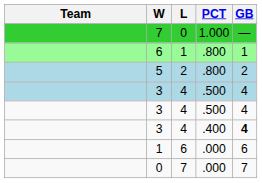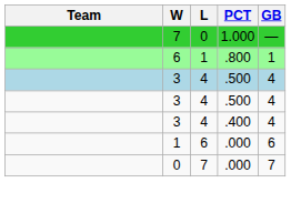 <table class="wikitable" style="text-align:center">
 <tr>
 <th width=180px>Team</th>
 <th width=25px>W</th>
 <th width=25px>L</th>
 <th width=35px><a href='#'>PCT</a></th>
 <th width=25px><a href='#'>GB</a></th>
 </tr>
 <tr bgcolor=#32CD32>
 <td align=left></td>
 <td>7</td>
 <td>0</td>
 <td>1.000</td>
 <td>—</td>
 </tr>
 <tr bgcolor=#98fb98>
 <td align=left></td>
 <td>6</td>
 <td>1</td>
 <td>.800</td>
 <td>1</td>
 </tr>
 <tr bgcolor=#ADD8E6>
 <td align=left></td>
-<td>5</td>
-<td>2</td>
-<td>.800</td>
-<td>2</td>
-</tr>
-<tr bgcolor=#ADD8E6>
-<td align=left></td>
 <td>3</td>
 <td>4</td>
 <td>.500</td>
 <td>4</td>
 </tr>
 <tr>
 <td align=left></td>
 <td>3</td>
 <td>4</td>
 <td>.500</td>
 <td>4</td>
 </tr>
 <tr>
 <td align=left></td>
 <td>3</td>
 <td>4</td>
 <td>.400</td>
-<td><strong>4</strong></td>
+<td>4</td>
 </tr>
 <tr>
 <td align=left></td>
 <td>1</td>
 <td>6</td>
 <td>.000</td>
 <td>6</td>
 </tr>
 <tr>
 <td align=left><strong></strong></td>
 <td>0</td>
 <td>7</td>
 <td>.000</td>
 <td>7</td>
 </tr>
 </table>
